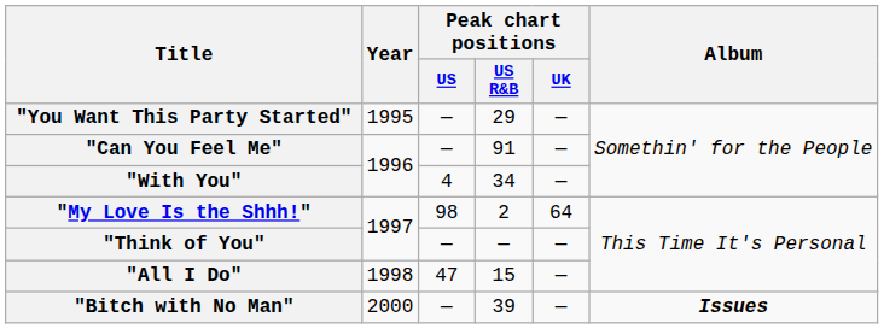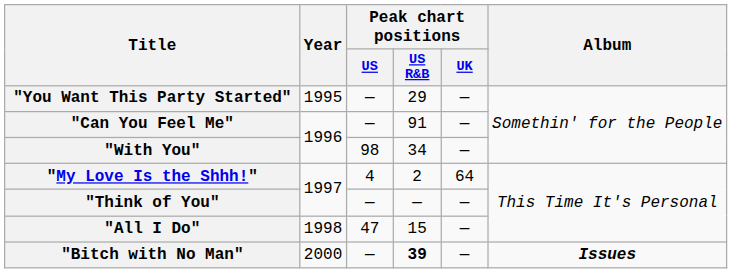 <table class="wikitable plainrowheaders" style="text-align:center;">
 <tr>
 <th scope="col" rowspan="2" style="width:18em;">Title</th>
 <th scope="col" rowspan="2">Year</th>
 <th scope="col" colspan="3">Peak chart positions</th>
 <th scope="col" rowspan="2">Album</th>
 </tr>
 <tr>
 <th style="width:3em;font-size:85%"><a href='#'>US</a><br></th>
 <th style="width:3em;font-size:85%"><a href='#'>US<br>R&B</a></th>
 <th style="width:3em;font-size:85%"><a href='#'>UK</a><br></th>
 </tr>
 <tr>
 <th scope="row">"You Want This Party Started"</th>
 <td>1995</td>
 <td align="center">—</td>
 <td align="center">29</td>
 <td align="center">—</td>
 <td rowspan="3"><em>Somethin' for the People</em></td>
 </tr>
 <tr>
 <th scope="row">"Can You Feel Me"</th>
 <td rowspan="2">1996</td>
 <td align="center">—</td>
 <td align="center">91</td>
 <td align="center">—</td>
 </tr>
 <tr>
 <th scope="row">"With You"</th>
-<td align="center">4</td>
+<td align="center">98</td>
 <td align="center">34</td>
 <td align="center">—</td>
 </tr>
 <tr>
 <th scope="row">"<a href='#'>My Love Is the Shhh!</a>"</th>
 <td rowspan=2>1997</td>
-<td align="center">98</td>
+<td align="center">4</td>
 <td align="center">2</td>
 <td align="center">64</td>
 <td rowspan=3><em>This Time It's Personal</em></td>
 </tr>
 <tr>
 <th scope="row">"Think of You"</th>
 <td align="center">—</td>
 <td align="center">—</td>
 <td align="center">—</td>
 </tr>
 <tr>
 <th scope="row">"All I Do"</th>
 <td>1998</td>
 <td align="center">47</td>
 <td align="center">15</td>
 <td align="center">—</td>
 </tr>
 <tr>
 <th scope="row">"Bitch with No Man"</th>
 <td>2000</td>
 <td align="center">—</td>
-<td align="center">39</td>
+<td align="center"><strong>39</strong></td>
 <td align="center">—</td>
 <td><strong><em>Issues</em></strong></td>
 </tr>
 </table>
